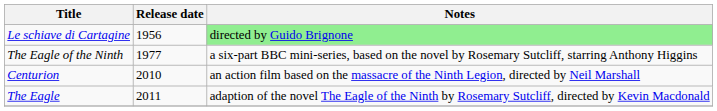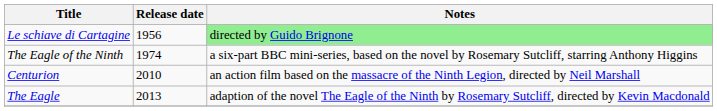 <table class="wikitable sortable">
 <tr>
 <th scope="col">Title</th>
 <th scope="col">Release date</th>
 <th scope="col" class="unsortable">Notes</th>
 </tr>
 <tr>
 <td><em><a href='#'>Le schiave di Cartagine</a></em></td>
 <td>1956</td>
 <td style="background: lightgreen;">directed by <a href='#'>Guido Brignone</a></td>
 </tr>
 <tr>
 <td><em>The Eagle of the Ninth</em></td>
-<td>1977</td>
+<td>1974</td>
 <td>a six-part BBC mini-series, based on the novel by Rosemary Sutcliff, starring Anthony Higgins</td>
 </tr>
 <tr>
 <td><em><a href='#'>Centurion</a></em></td>
 <td>2010</td>
 <td>an action film based on the <a href='#'>massacre of the Ninth Legion</a>, directed by <a href='#'>Neil Marshall</a></td>
 </tr>
 <tr>
 <td><em><a href='#'>The Eagle</a></em></td>
-<td>2011</td>
+<td>2013</td>
 <td>adaption of the novel <a href='#'>The Eagle of the Ninth</a> by <a href='#'>Rosemary Sutcliff</a>, directed by <a href='#'>Kevin Macdonald</a></td>
 </tr>
 <tr>
 </tr>
 </table>
